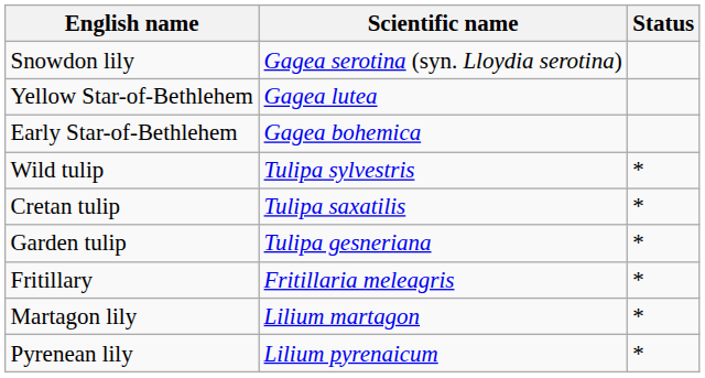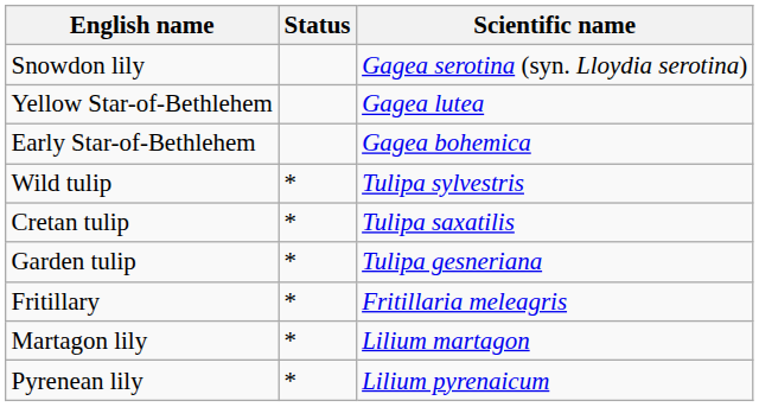 <table class="wikitable" |>
 <tr>
 <th>English name</th>
+<th>Status</th>
 <th>Scientific name</th>
-<th>Status</th>
 </tr>
 <tr>
 <td>Snowdon lily</td>
+<td></td>
 <td><em><a href='#'>Gagea serotina</a></em> (syn. <em>Lloydia serotina</em>)</td>
-<td></td>
 </tr>
 <tr>
 <td>Yellow Star-of-Bethlehem</td>
+<td></td>
 <td><em><a href='#'>Gagea lutea</a></em></td>
-<td></td>
 </tr>
 <tr>
 <td>Early Star-of-Bethlehem</td>
+<td></td>
 <td><em><a href='#'>Gagea bohemica</a></em></td>
-<td></td>
 </tr>
 <tr>
 <td>Wild tulip</td>
+<td>*</td>
 <td><em><a href='#'>Tulipa sylvestris</a></em></td>
-<td>*</td>
 </tr>
 <tr>
 <td>Cretan tulip</td>
+<td>*</td>
 <td><em><a href='#'>Tulipa saxatilis</a></em></td>
-<td>*</td>
 </tr>
 <tr>
 <td>Garden tulip</td>
+<td>*</td>
 <td><em><a href='#'>Tulipa gesneriana</a></em></td>
-<td>*</td>
 </tr>
 <tr>
 <td>Fritillary</td>
+<td>*</td>
 <td><em><a href='#'>Fritillaria meleagris</a></em></td>
-<td>*</td>
 </tr>
 <tr>
 <td>Martagon lily</td>
+<td>*</td>
 <td><em><a href='#'>Lilium martagon</a></em></td>
-<td>*</td>
 </tr>
 <tr>
 <td>Pyrenean lily</td>
+<td>*</td>
 <td><em><a href='#'>Lilium pyrenaicum</a></em></td>
-<td>*</td>
 </tr>
 </table>
